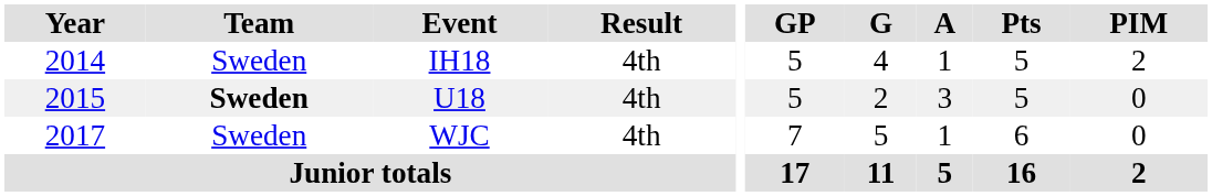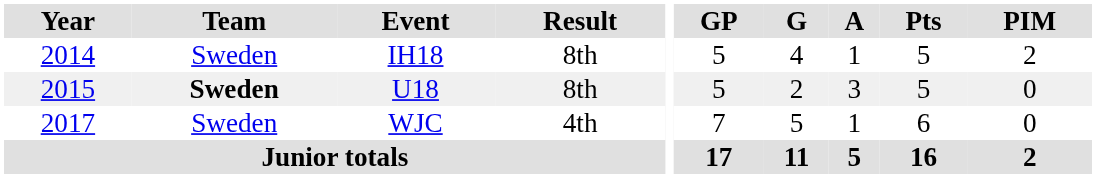 <table border="0" cellpadding="1" cellspacing="0" ID="Table3" style="text-align:center; width:40em">
 <tr ALIGN="center" bgcolor="#e0e0e0">
 <th>Year</th>
 <th>Team</th>
 <th>Event</th>
 <th>Result</th>
 <th rowspan="99" bgcolor="#ffffff"></th>
 <th>GP</th>
 <th>G</th>
 <th>A</th>
 <th>Pts</th>
 <th>PIM</th>
 </tr>
 <tr>
 <td><a href='#'>2014</a></td>
 <td><a href='#'>Sweden</a></td>
 <td><a href='#'>IH18</a></td>
-<td>4th</td>
+<td>8th</td>
 <td>5</td>
 <td>4</td>
 <td>1</td>
 <td>5</td>
 <td>2</td>
 </tr>
 <tr bgcolor="#f0f0f0">
 <td><a href='#'>2015</a></td>
 <td><strong>Sweden</strong></td>
 <td><a href='#'>U18</a></td>
-<td>4th</td>
+<td>8th</td>
 <td>5</td>
 <td>2</td>
 <td>3</td>
 <td>5</td>
 <td>0</td>
 </tr>
 <tr>
 <td><a href='#'>2017</a></td>
 <td><a href='#'>Sweden</a></td>
 <td><a href='#'>WJC</a></td>
 <td>4th</td>
 <td>7</td>
 <td>5</td>
 <td>1</td>
 <td>6</td>
 <td>0</td>
 </tr>
 <tr bgcolor="#e0e0e0">
 <th colspan="4">Junior totals</th>
 <th>17</th>
 <th>11</th>
 <th>5</th>
 <th>16</th>
 <th>2</th>
 </tr>
 </table>
